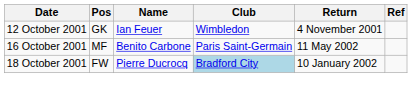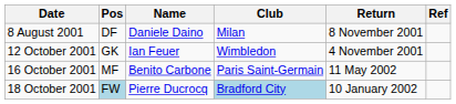 <table class="wikitable" style="text-align: left">
 <tr>
 <th>Date</th>
 <th>Pos</th>
 <th>Name</th>
 <th>Club</th>
 <th>Return</th>
 <th>Ref</th>
+</tr>
+<tr>
+<td>8 August 2001</td>
+<td>DF</td>
+<td> <a href='#'>Daniele Daino</a></td>
+<td><a href='#'>Milan</a></td>
+<td>8 November 2001</td>
+<td></td>
 </tr>
 <tr>
 <td>12 October 2001</td>
 <td>GK</td>
 <td> <a href='#'>Ian Feuer</a></td>
 <td><a href='#'>Wimbledon</a></td>
 <td>4 November 2001</td>
 <td></td>
 </tr>
 <tr>
 <td>16 October 2001</td>
 <td>MF</td>
 <td> <a href='#'>Benito Carbone</a></td>
 <td><a href='#'>Paris Saint-Germain</a></td>
 <td>11 May 2002</td>
 <td style="text-align: center"></td>
 </tr>
 <tr>
 <td>18 October 2001</td>
-<td>FW</td>
+<td style="background: lightblue;">FW</td>
 <td> <a href='#'>Pierre Ducrocq</a></td>
 <td style="background: lightblue;"><a href='#'>Bradford City</a></td>
 <td>10 January 2002</td>
 <td style="text-align: center"></td>
 </tr>
 </table>
